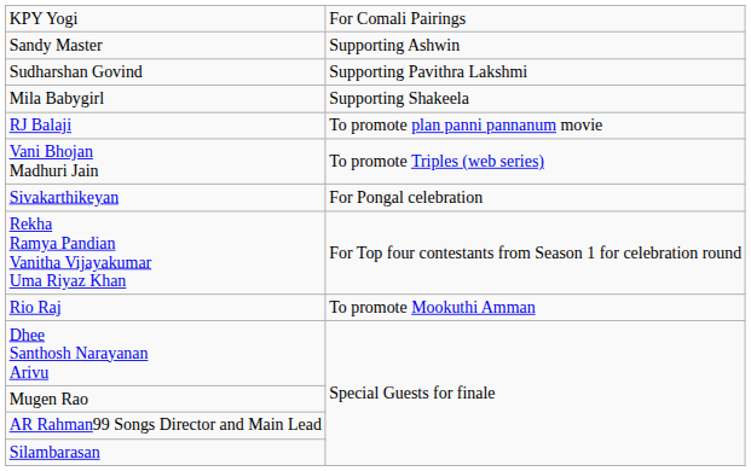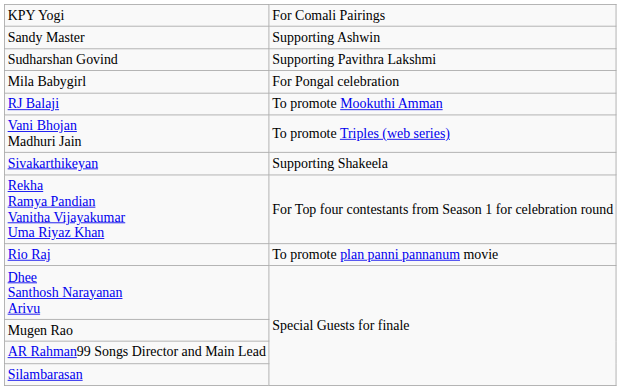 <table class="wikitable">
 <tr>
 <td>KPY Yogi</td>
 <td>For Comali Pairings</td>
 </tr>
 <tr>
 <td>Sandy Master</td>
 <td>Supporting Ashwin</td>
 </tr>
 <tr>
 <td>Sudharshan Govind</td>
 <td>Supporting Pavithra Lakshmi</td>
 </tr>
 <tr>
 <td>Mila Babygirl</td>
-<td>Supporting Shakeela</td>
+<td>For Pongal celebration</td>
 </tr>
 <tr>
 <td><a href='#'>RJ Balaji</a></td>
-<td>To promote <a href='#'>plan panni pannanum</a> movie</td>
+<td>To promote <a href='#'>Mookuthi Amman</a></td>
 </tr>
 <tr>
 <td><a href='#'>Vani Bhojan</a><br>Madhuri Jain</td>
 <td>To promote <a href='#'>Triples (web series)</a></td>
 </tr>
 <tr>
 <td><a href='#'>Sivakarthikeyan</a></td>
-<td>For Pongal celebration</td>
+<td>Supporting Shakeela</td>
 </tr>
 <tr>
 <td><a href='#'>Rekha</a><br><a href='#'>Ramya Pandian</a><br><a href='#'>Vanitha Vijayakumar</a><br><a href='#'>Uma Riyaz Khan</a></td>
 <td>For Top four contestants from Season 1 for celebration round</td>
 </tr>
 <tr>
 <td><a href='#'>Rio Raj</a></td>
-<td>To promote <a href='#'>Mookuthi Amman</a></td>
+<td>To promote <a href='#'>plan panni pannanum</a> movie</td>
 </tr>
 <tr>
 <td><a href='#'>Dhee</a><br><a href='#'>Santhosh Narayanan</a><br><a href='#'>Arivu</a></td>
 <td rowspan="4">Special Guests for finale</td>
 </tr>
 <tr>
 <td>Mugen Rao</td>
 </tr>
 <tr>
 <td><a href='#'>AR Rahman</a>99 Songs Director and Main Lead</td>
 </tr>
 <tr>
 <td><a href='#'>Silambarasan</a></td>
 </tr>
 </table>
